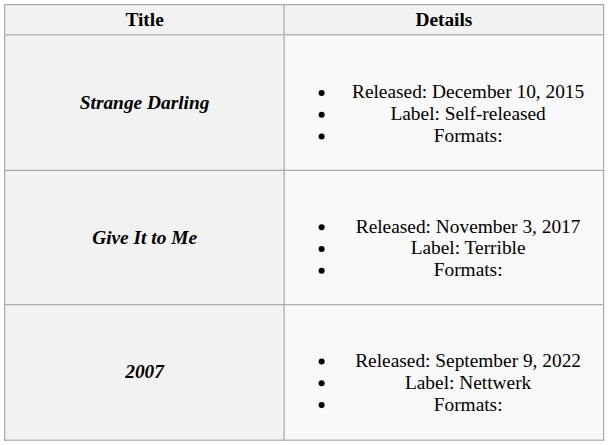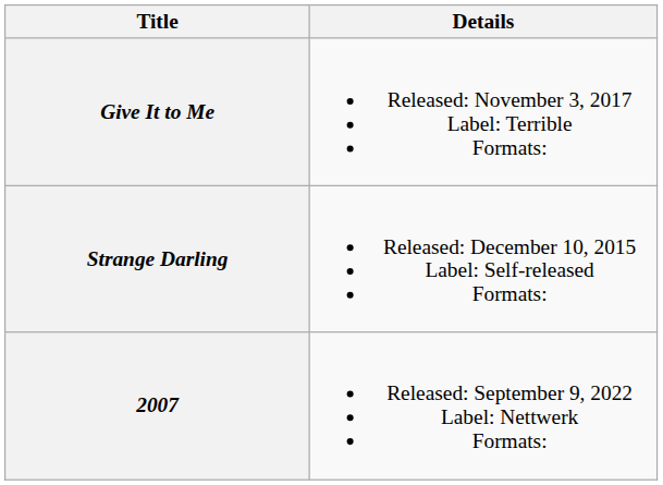 <table class="wikitable plainrowheaders" style="text-align:center;">
 <tr>
 <th scope="col" style="width:14em;">Title</th>
 <th scope="col" style="width:16em;">Details</th>
 </tr>
 <tr>
+<th scope="row"><em>Give It to Me</em></th>
+<td><br><ul><li>Released: November 3, 2017</li><li>Label: Terrible</li><li>Formats: </li></ul></td>
+</tr>
+<tr>
 <th scope="row"><em>Strange Darling</em></th>
 <td><br><ul><li>Released: December 10, 2015</li><li>Label: Self-released</li><li>Formats: </li></ul></td>
-</tr>
-<tr>
-<th scope="row"><em>Give It to Me</em></th>
-<td><br><ul><li>Released: November 3, 2017</li><li>Label: Terrible</li><li>Formats: </li></ul></td>
 </tr>
 <tr>
 <th scope="row"><em>2007</em></th>
 <td><br><ul><li>Released: September 9, 2022</li><li>Label: Nettwerk</li><li>Formats: </li></ul></td>
 </tr>
 </table>
